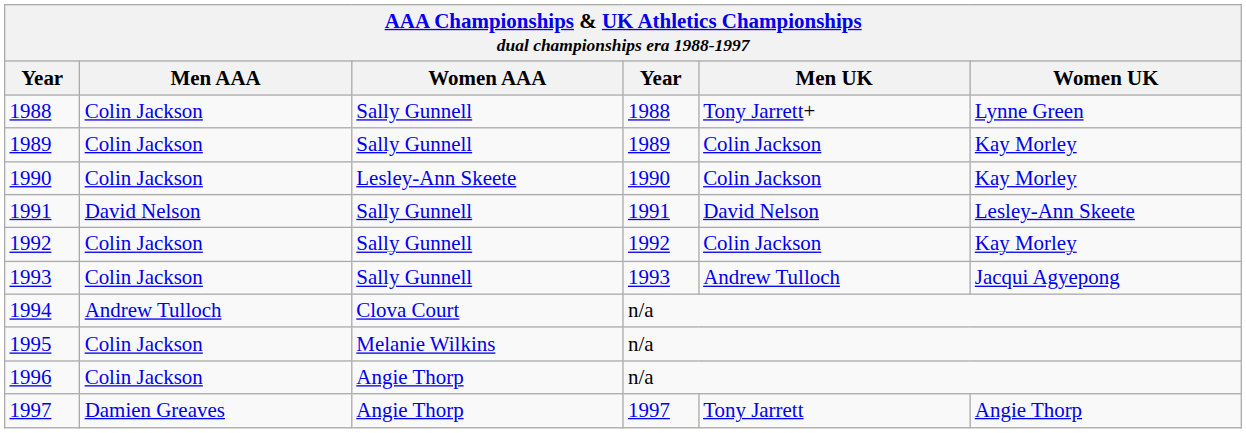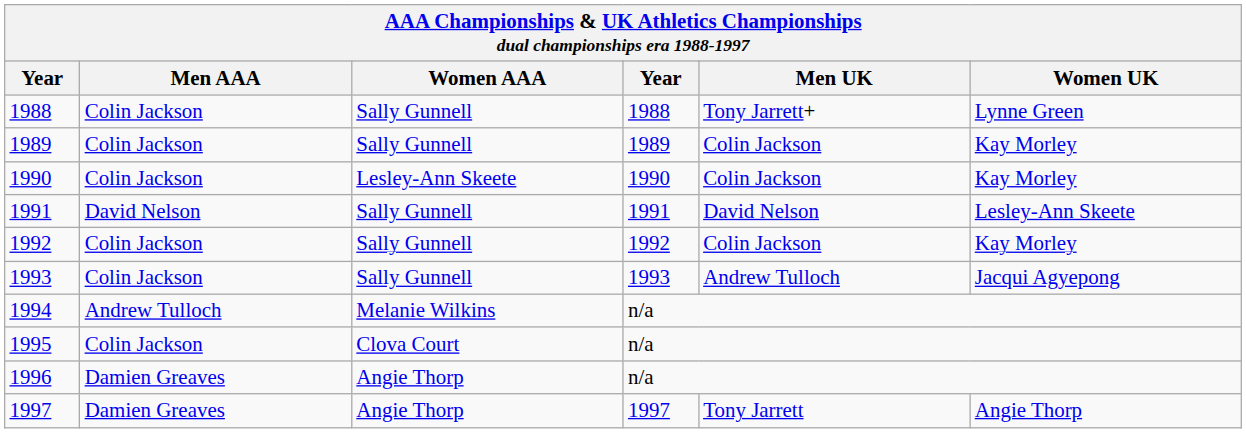 <table class="wikitable">
 <tr>
 <th colspan="6"><a href='#'>AAA Championships</a> & <a href='#'>UK Athletics Championships</a><br><em><small>dual championships era 1988-1997</small></em></th>
 </tr>
 <tr>
 <th width=50>Year</th>
 <th width=200>Men AAA</th>
 <th width=200>Women AAA</th>
 <th width=50>Year</th>
 <th width=200>Men UK</th>
 <th width=200>Women UK</th>
 </tr>
 <tr>
 <td><a href='#'>1988</a></td>
 <td><a href='#'>Colin Jackson</a></td>
 <td><a href='#'>Sally Gunnell</a></td>
 <td><a href='#'>1988</a></td>
 <td><a href='#'>Tony Jarrett</a>+</td>
 <td><a href='#'>Lynne Green</a></td>
 </tr>
 <tr>
 <td><a href='#'>1989</a></td>
 <td><a href='#'>Colin Jackson</a></td>
 <td><a href='#'>Sally Gunnell</a></td>
 <td><a href='#'>1989</a></td>
 <td><a href='#'>Colin Jackson</a></td>
 <td><a href='#'>Kay Morley</a></td>
 </tr>
 <tr>
 <td><a href='#'>1990</a></td>
 <td><a href='#'>Colin Jackson</a></td>
 <td><a href='#'>Lesley-Ann Skeete</a></td>
 <td><a href='#'>1990</a></td>
 <td><a href='#'>Colin Jackson</a></td>
 <td><a href='#'>Kay Morley</a></td>
 </tr>
 <tr>
 <td><a href='#'>1991</a></td>
 <td><a href='#'>David Nelson</a></td>
 <td><a href='#'>Sally Gunnell</a></td>
 <td><a href='#'>1991</a></td>
 <td><a href='#'>David Nelson</a></td>
 <td><a href='#'>Lesley-Ann Skeete</a></td>
 </tr>
 <tr>
 <td><a href='#'>1992</a></td>
 <td><a href='#'>Colin Jackson</a></td>
 <td><a href='#'>Sally Gunnell</a></td>
 <td><a href='#'>1992</a></td>
 <td><a href='#'>Colin Jackson</a></td>
 <td><a href='#'>Kay Morley</a></td>
 </tr>
 <tr>
 <td><a href='#'>1993</a></td>
 <td><a href='#'>Colin Jackson</a></td>
 <td><a href='#'>Sally Gunnell</a></td>
 <td><a href='#'>1993</a></td>
 <td><a href='#'>Andrew Tulloch</a></td>
 <td><a href='#'>Jacqui Agyepong</a></td>
 </tr>
 <tr>
 <td><a href='#'>1994</a></td>
 <td><a href='#'>Andrew Tulloch</a></td>
-<td><a href='#'>Clova Court</a></td>
+<td><a href='#'>Melanie Wilkins</a></td>
 <td colspan=3>n/a</td>
 </tr>
 <tr>
 <td><a href='#'>1995</a></td>
 <td><a href='#'>Colin Jackson</a></td>
-<td><a href='#'>Melanie Wilkins</a></td>
+<td><a href='#'>Clova Court</a></td>
 <td colspan=3>n/a</td>
 </tr>
 <tr>
 <td><a href='#'>1996</a></td>
-<td><a href='#'>Colin Jackson</a></td>
+<td><a href='#'>Damien Greaves</a></td>
 <td><a href='#'>Angie Thorp</a></td>
 <td colspan=3>n/a</td>
 </tr>
 <tr>
 <td><a href='#'>1997</a></td>
 <td><a href='#'>Damien Greaves</a></td>
 <td><a href='#'>Angie Thorp</a></td>
 <td><a href='#'>1997</a></td>
 <td><a href='#'>Tony Jarrett</a></td>
 <td><a href='#'>Angie Thorp</a></td>
 </tr>
 </table>
